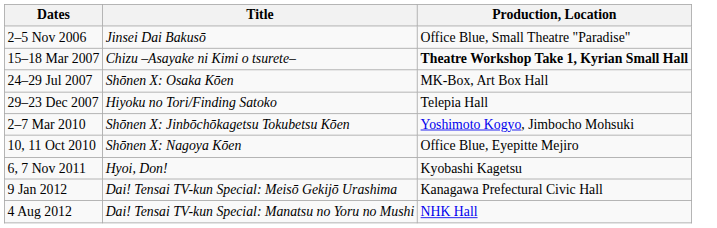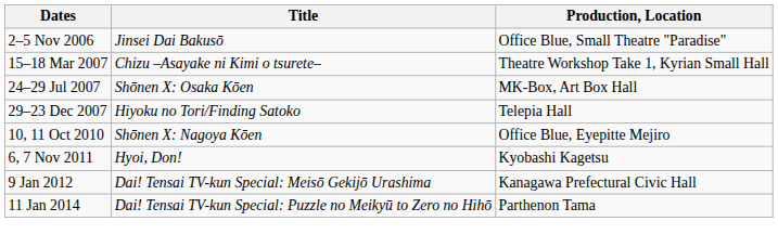 <table class="wikitable">
 <tr>
 <th>Dates</th>
 <th>Title</th>
 <th>Production, Location</th>
 </tr>
 <tr>
 <td>2–5 Nov 2006</td>
 <td><em>Jinsei Dai Bakusō</em></td>
 <td>Office Blue, Small Theatre "Paradise"</td>
 </tr>
 <tr>
 <td>15–18 Mar 2007</td>
 <td><em>Chizu –Asayake ni Kimi o tsurete–</em></td>
-<td><strong>Theatre Workshop Take 1, Kyrian Small Hall</strong></td>
+<td>Theatre Workshop Take 1, Kyrian Small Hall</td>
 </tr>
 <tr>
 <td>24–29 Jul 2007</td>
 <td><em>Shōnen X: Osaka Kōen</em></td>
 <td>MK-Box, Art Box Hall</td>
 </tr>
 <tr>
 <td>29–23 Dec 2007</td>
 <td><em>Hiyoku no Tori/Finding Satoko</em></td>
 <td>Telepia Hall</td>
-</tr>
-<tr>
-<td>2–7 Mar 2010</td>
-<td><em>Shōnen X: Jinbōchōkagetsu Tokubetsu Kōen</em></td>
-<td><a href='#'>Yoshimoto Kogyo</a>, Jimbocho Mohsuki</td>
 </tr>
 <tr>
 <td>10, 11 Oct 2010</td>
 <td><em>Shōnen X: Nagoya Kōen</em></td>
 <td>Office Blue, Eyepitte Mejiro</td>
 </tr>
 <tr>
 <td>6, 7 Nov 2011</td>
 <td><em>Hyoi, Don!</em></td>
 <td>Kyobashi Kagetsu</td>
 </tr>
 <tr>
 <td>9 Jan 2012</td>
 <td><em>Dai! Tensai TV-kun Special: Meisō Gekijō Urashima</em></td>
 <td>Kanagawa Prefectural Civic Hall</td>
 </tr>
 <tr>
-<td>4 Aug 2012</td>
-<td><em>Dai! Tensai TV-kun Special: Manatsu no Yoru no Mushi</em></td>
-<td><a href='#'>NHK Hall</a></td>
+<td>11 Jan 2014</td>
+<td><em>Dai! Tensai TV-kun Special: Puzzle no Meikyū to Zero no Hihō</em></td>
+<td>Parthenon Tama</td>
 </tr>
 </table>
